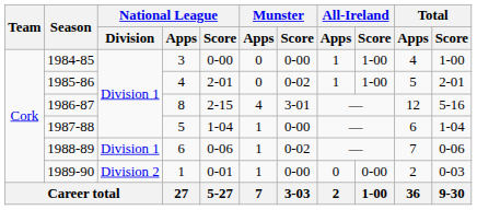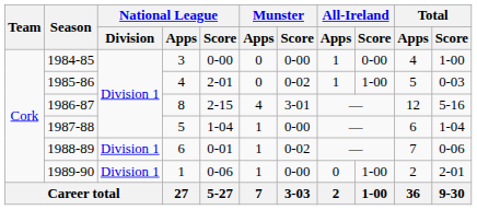 <table class="wikitable" style="text-align:center">
 <tr>
 <th rowspan="2">Team</th>
 <th rowspan="2">Season</th>
 <th colspan="3"><a href='#'>National League</a></th>
 <th colspan="2"><a href='#'>Munster</a></th>
 <th colspan="2"><a href='#'>All-Ireland</a></th>
 <th colspan="2">Total</th>
 </tr>
 <tr>
 <th>Division</th>
 <th>Apps</th>
 <th>Score</th>
 <th>Apps</th>
 <th>Score</th>
 <th>Apps</th>
 <th>Score</th>
 <th>Apps</th>
 <th>Score</th>
 </tr>
 <tr>
 <td rowspan="6"><a href='#'>Cork</a></td>
 <td>1984-85</td>
 <td rowspan="4"><a href='#'>Division 1</a></td>
 <td>3</td>
 <td>0-00</td>
 <td>0</td>
 <td>0-00</td>
 <td>1</td>
-<td>1-00</td>
+<td>0-00</td>
 <td>4</td>
 <td>1-00</td>
 </tr>
 <tr>
 <td>1985-86</td>
 <td>4</td>
 <td>2-01</td>
 <td>0</td>
 <td>0-02</td>
 <td>1</td>
 <td>1-00</td>
 <td>5</td>
-<td>2-01</td>
+<td>0-03</td>
 </tr>
 <tr>
 <td>1986-87</td>
 <td>8</td>
 <td>2-15</td>
 <td>4</td>
 <td>3-01</td>
 <td colspan=2>—</td>
 <td>12</td>
 <td>5-16</td>
 </tr>
 <tr>
 <td>1987-88</td>
 <td>5</td>
 <td>1-04</td>
 <td>1</td>
 <td>0-00</td>
 <td colspan=2>—</td>
 <td>6</td>
 <td>1-04</td>
 </tr>
 <tr>
 <td>1988-89</td>
 <td rowspan="1"><a href='#'>Division 1</a></td>
 <td>6</td>
-<td>0-06</td>
+<td>0-01</td>
 <td>1</td>
 <td>0-02</td>
 <td colspan=2>—</td>
 <td>7</td>
 <td>0-06</td>
 </tr>
 <tr>
 <td>1989-90</td>
-<td rowspan="1"><a href='#'>Division 2</a></td>
+<td rowspan="1"><a href='#'>Division 1</a></td>
 <td>1</td>
-<td>0-01</td>
+<td>0-06</td>
 <td>1</td>
 <td>0-00</td>
 <td>0</td>
-<td>0-00</td>
+<td>1-00</td>
 <td>2</td>
-<td>0-03</td>
+<td>2-01</td>
 </tr>
 <tr>
 <th colspan="3">Career total</th>
 <th>27</th>
 <th>5-27</th>
 <th>7</th>
 <th>3-03</th>
 <th>2</th>
 <th>1-00</th>
 <th>36</th>
 <th>9-30</th>
 </tr>
 </table>
